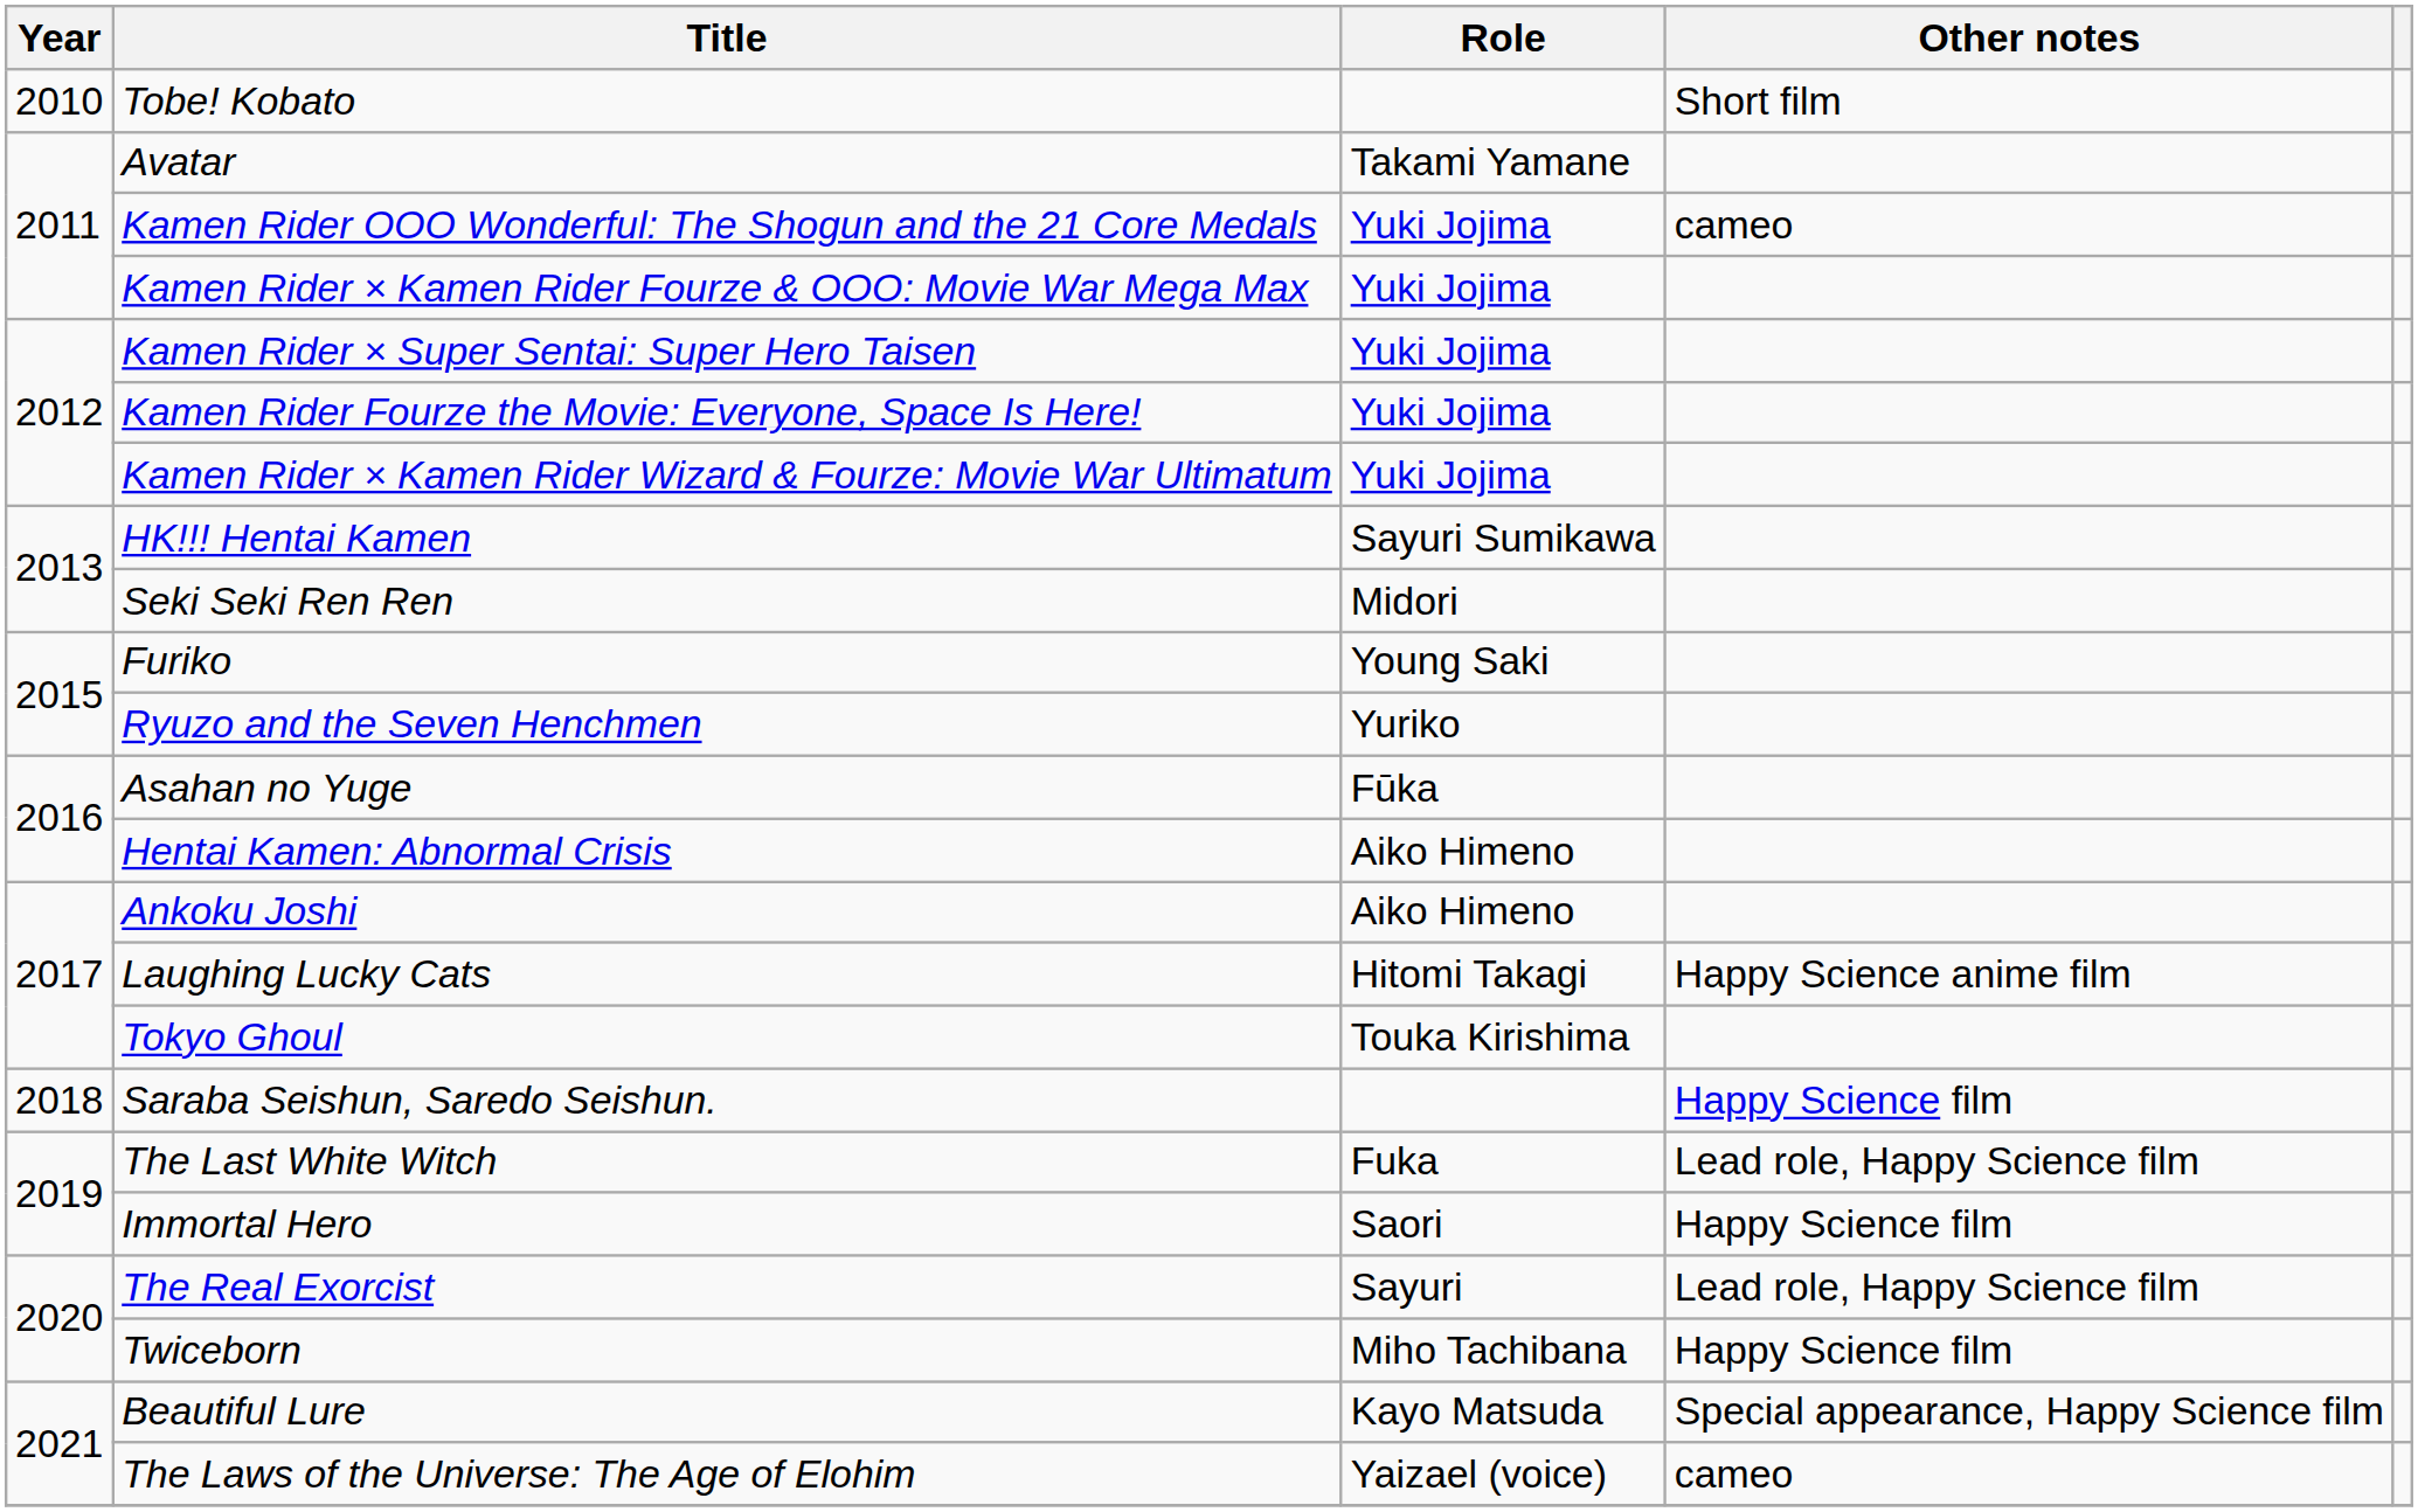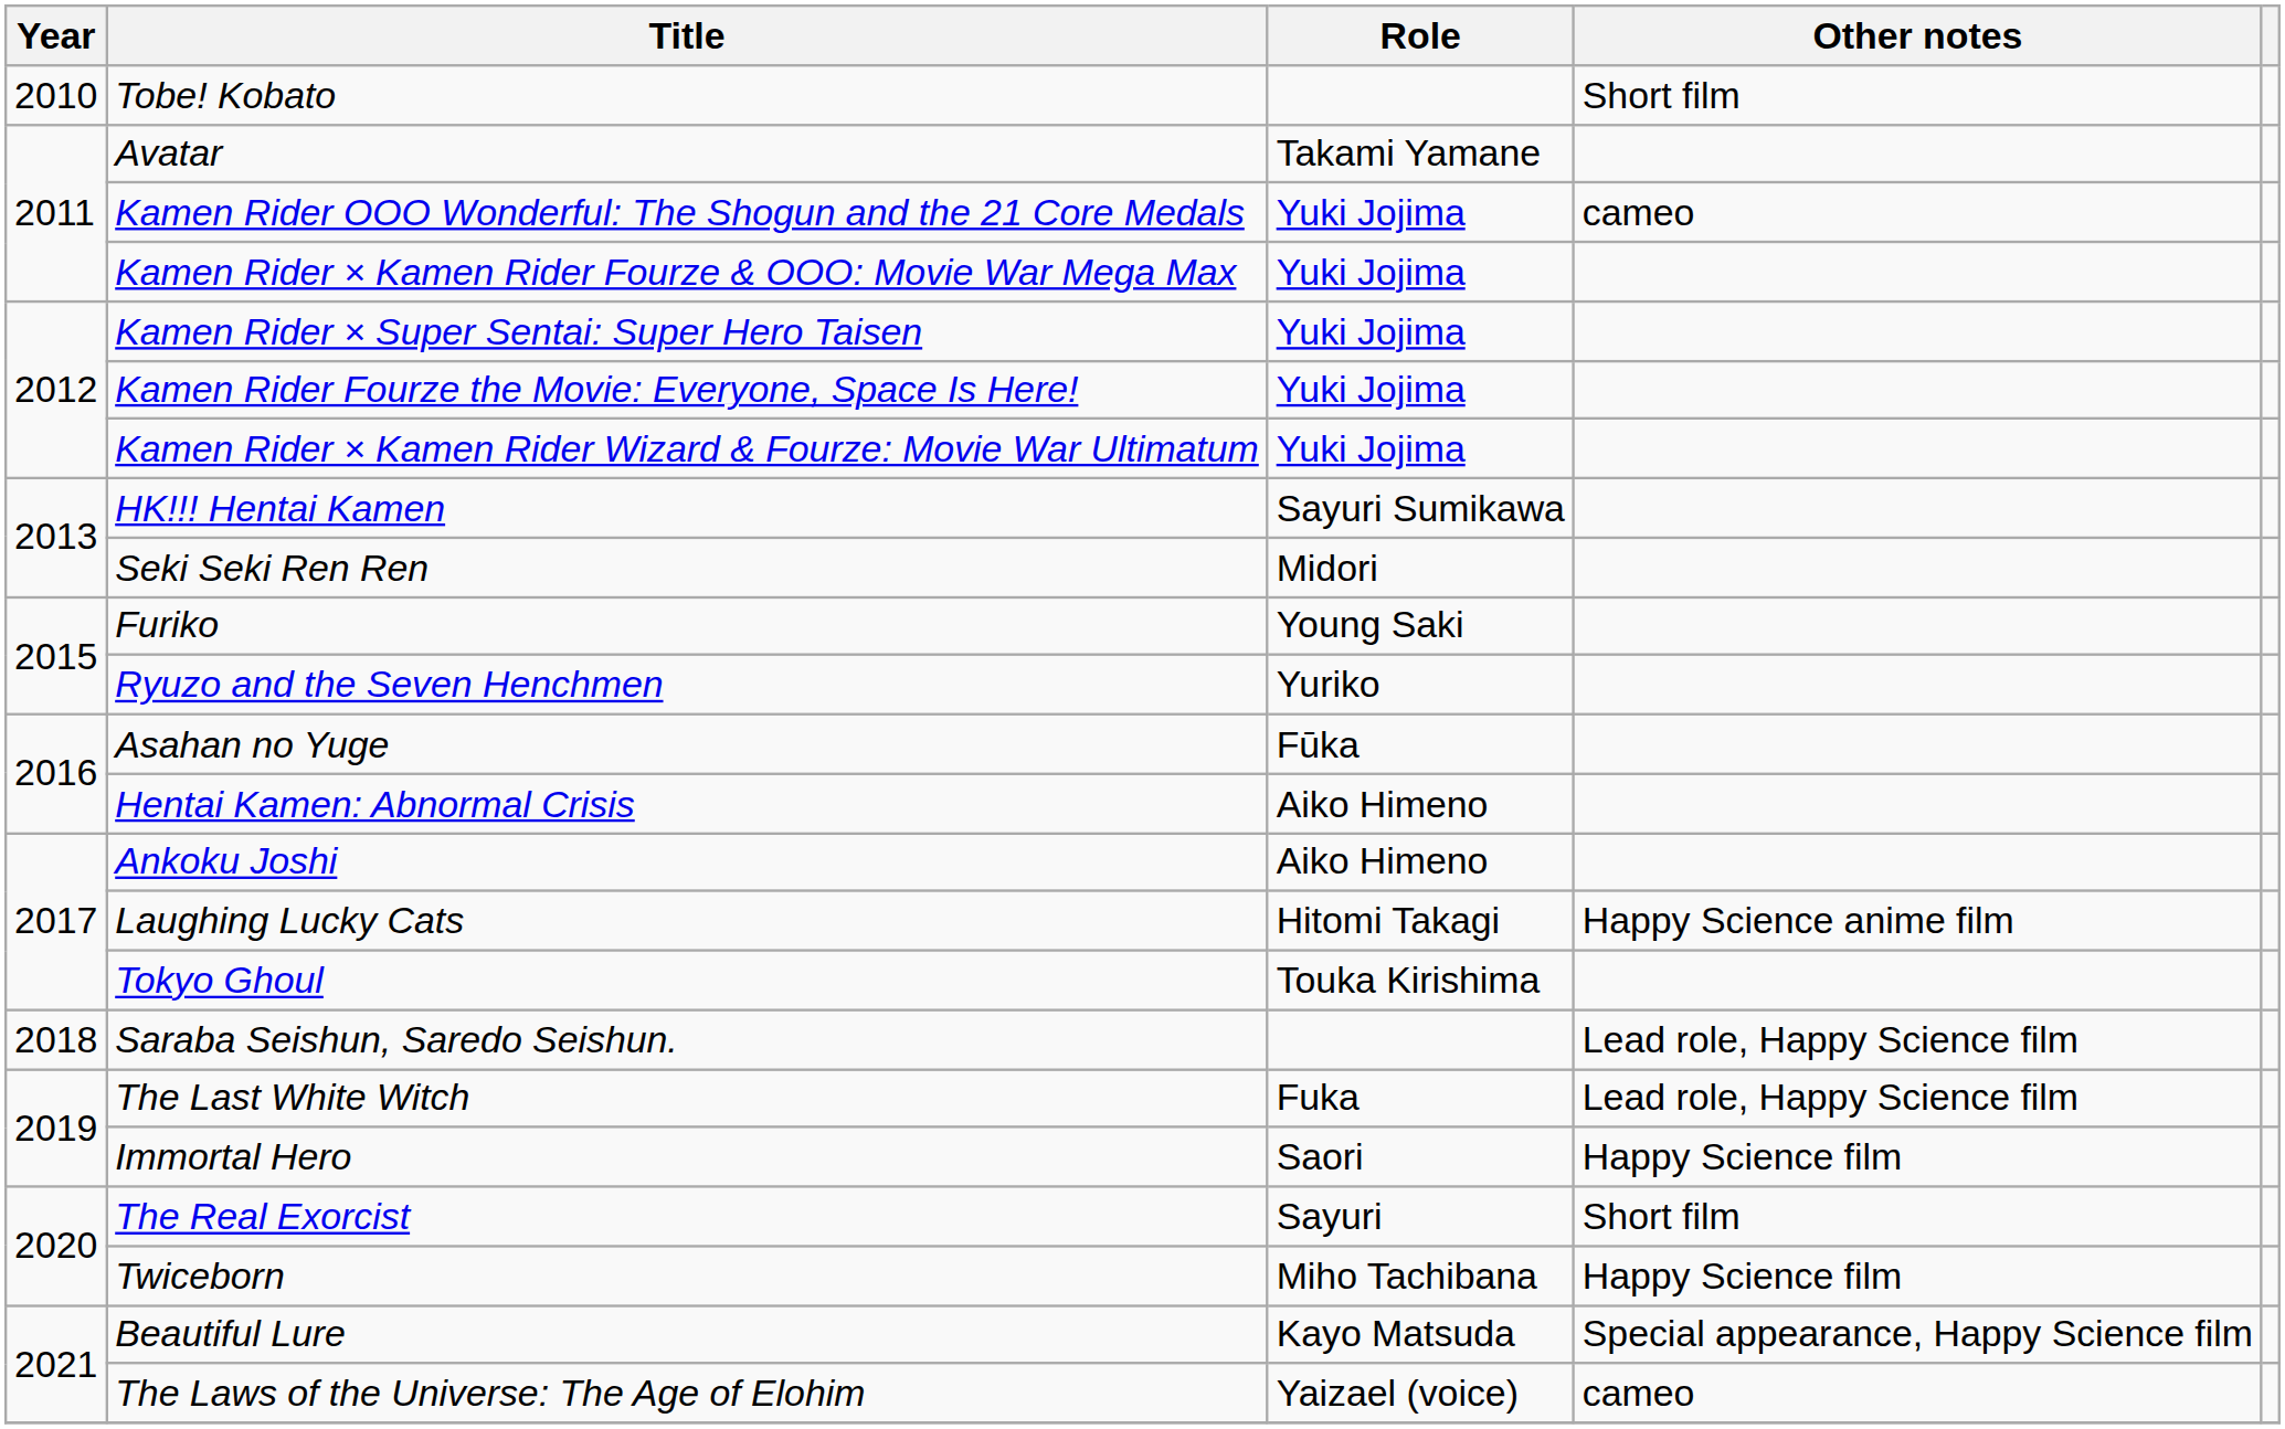 <table class="wikitable" style="font-size: 90%;">
 <tr>
 <th>Year</th>
 <th>Title</th>
 <th>Role</th>
 <th>Other notes</th>
 <th class="unsortable"></th>
 </tr>
 <tr>
 <td>2010</td>
 <td><em>Tobe! Kobato</em></td>
 <td></td>
 <td>Short film</td>
 <td></td>
 </tr>
 <tr>
 <td rowspan="3">2011</td>
 <td><em>Avatar</em></td>
 <td>Takami Yamane</td>
 <td></td>
 <td></td>
 </tr>
 <tr>
 <td><em><a href='#'>Kamen Rider OOO Wonderful: The Shogun and the 21 Core Medals</a></em></td>
 <td><a href='#'>Yuki Jojima</a></td>
 <td>cameo</td>
 <td></td>
 </tr>
 <tr>
 <td><em><a href='#'>Kamen Rider × Kamen Rider Fourze & OOO: Movie War Mega Max</a></em></td>
 <td><a href='#'>Yuki Jojima</a></td>
 <td></td>
 <td></td>
 </tr>
 <tr>
 <td rowspan="3">2012</td>
 <td><em><a href='#'>Kamen Rider × Super Sentai: Super Hero Taisen</a></em></td>
 <td><a href='#'>Yuki Jojima</a></td>
 <td></td>
 <td></td>
 </tr>
 <tr>
 <td><em><a href='#'>Kamen Rider Fourze the Movie: Everyone, Space Is Here!</a></em></td>
 <td><a href='#'>Yuki Jojima</a></td>
 <td></td>
 <td></td>
 </tr>
 <tr>
 <td><em><a href='#'>Kamen Rider × Kamen Rider Wizard & Fourze: Movie War Ultimatum</a></em></td>
 <td><a href='#'>Yuki Jojima</a></td>
 <td></td>
 <td></td>
 </tr>
 <tr>
 <td rowspan="2">2013</td>
 <td><em><a href='#'>HK!!! Hentai Kamen</a></em></td>
 <td>Sayuri Sumikawa</td>
 <td></td>
 <td></td>
 </tr>
 <tr>
 <td><em>Seki Seki Ren Ren</em></td>
 <td>Midori</td>
 <td></td>
 <td></td>
 </tr>
 <tr>
 <td rowspan="2">2015</td>
 <td><em>Furiko</em></td>
 <td>Young Saki</td>
 <td></td>
 <td></td>
 </tr>
 <tr>
 <td><em><a href='#'>Ryuzo and the Seven Henchmen</a></em></td>
 <td>Yuriko</td>
 <td></td>
 <td></td>
 </tr>
 <tr>
 <td rowspan="2">2016</td>
 <td><em>Asahan no Yuge</em></td>
 <td>Fūka</td>
 <td></td>
 <td></td>
 </tr>
 <tr>
 <td><em><a href='#'>Hentai Kamen: Abnormal Crisis</a></em></td>
 <td>Aiko Himeno</td>
 <td></td>
 <td></td>
 </tr>
 <tr>
 <td rowspan="3">2017</td>
 <td><em><a href='#'>Ankoku Joshi</a></em></td>
 <td>Aiko Himeno</td>
 <td></td>
 <td></td>
 </tr>
 <tr>
 <td><em>Laughing Lucky Cats</em></td>
 <td>Hitomi Takagi</td>
 <td>Happy Science anime film</td>
 <td></td>
 </tr>
 <tr>
 <td><em><a href='#'>Tokyo Ghoul</a></em></td>
 <td>Touka Kirishima</td>
 <td></td>
 <td></td>
 </tr>
 <tr>
 <td>2018</td>
 <td><em>Saraba Seishun, Saredo Seishun.</em></td>
 <td></td>
-<td><a href='#'>Happy Science</a> film</td>
+<td>Lead role, Happy Science film</td>
 <td></td>
 </tr>
 <tr>
 <td rowspan="2">2019</td>
 <td><em>The Last White Witch</em></td>
 <td>Fuka</td>
 <td>Lead role, Happy Science film</td>
 <td></td>
 </tr>
 <tr>
 <td><em>Immortal Hero</em></td>
 <td>Saori</td>
 <td>Happy Science film</td>
 <td></td>
 </tr>
 <tr>
 <td rowspan="2">2020</td>
 <td><em><a href='#'>The Real Exorcist</a></em></td>
 <td>Sayuri</td>
-<td>Lead role, Happy Science film</td>
+<td>Short film</td>
 <td></td>
 </tr>
 <tr>
 <td><em>Twiceborn</em></td>
 <td>Miho Tachibana</td>
 <td>Happy Science film</td>
 <td></td>
 </tr>
 <tr>
 <td rowspan="2">2021</td>
 <td><em>Beautiful Lure</em></td>
 <td>Kayo Matsuda</td>
 <td>Special appearance, Happy Science film</td>
 </tr>
 <tr>
 <td><em>The Laws of the Universe: The Age of Elohim</em></td>
 <td>Yaizael (voice)</td>
 <td>cameo</td>
 <td></td>
 </tr>
 <tr>
 </tr>
 </table>
